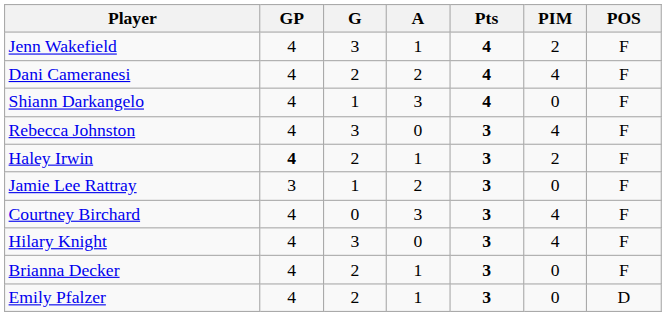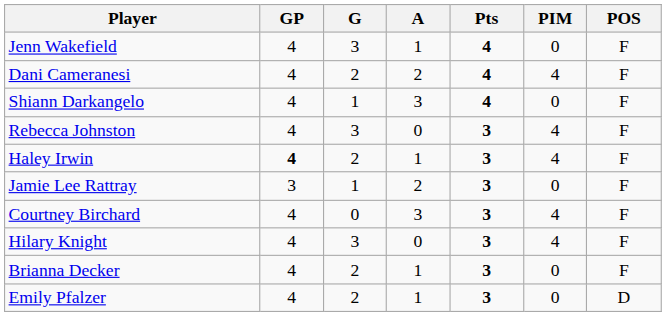 <table class="wikitable sortable" style="text-align:center;">
 <tr>
 <th style="width:225px;">Player</th>
 <th style="width:50px;">GP</th>
 <th style="width:50px;">G</th>
 <th style="width:50px;">A</th>
 <th style="width:60px;">Pts</th>
 <th style="width:50px;">PIM</th>
 <th style="width:60px;">POS</th>
 </tr>
 <tr>
 <td style="text-align:left;"> <a href='#'>Jenn Wakefield</a></td>
 <td>4</td>
 <td>3</td>
 <td>1</td>
 <td><strong>4</strong></td>
-<td>2</td>
+<td>0</td>
 <td>F</td>
 </tr>
 <tr>
 <td style="text-align:left;"> <a href='#'>Dani Cameranesi</a></td>
 <td>4</td>
 <td>2</td>
 <td>2</td>
 <td><strong>4</strong></td>
 <td>4</td>
 <td>F</td>
 </tr>
 <tr>
 <td style="text-align:left;"> <a href='#'>Shiann Darkangelo</a></td>
 <td>4</td>
 <td>1</td>
 <td>3</td>
 <td><strong>4</strong></td>
 <td>0</td>
 <td>F</td>
 </tr>
 <tr>
 <td style="text-align:left;"> <a href='#'>Rebecca Johnston</a></td>
 <td>4</td>
 <td>3</td>
 <td>0</td>
 <td><strong>3</strong></td>
 <td>4</td>
 <td>F</td>
 </tr>
 <tr>
 <td style="text-align:left;"> <a href='#'>Haley Irwin</a></td>
 <td><strong>4</strong></td>
 <td>2</td>
 <td>1</td>
 <td><strong>3</strong></td>
-<td>2</td>
+<td>4</td>
 <td>F</td>
 </tr>
 <tr>
 <td style="text-align:left;"> <a href='#'>Jamie Lee Rattray</a></td>
 <td>3</td>
 <td>1</td>
 <td>2</td>
 <td><strong>3</strong></td>
 <td>0</td>
 <td>F</td>
 </tr>
 <tr>
 <td style="text-align:left;"> <a href='#'>Courtney Birchard</a></td>
 <td>4</td>
 <td>0</td>
 <td>3</td>
 <td><strong>3</strong></td>
 <td>4</td>
 <td>F</td>
 </tr>
 <tr>
 <td style="text-align:left;"> <a href='#'>Hilary Knight</a></td>
 <td>4</td>
 <td>3</td>
 <td>0</td>
 <td><strong>3</strong></td>
 <td>4</td>
 <td>F</td>
 </tr>
 <tr>
 <td style="text-align:left;"> <a href='#'>Brianna Decker</a></td>
 <td>4</td>
 <td>2</td>
 <td>1</td>
 <td><strong>3</strong></td>
 <td>0</td>
 <td>F</td>
 </tr>
 <tr>
 <td style="text-align:left;"> <a href='#'>Emily Pfalzer</a></td>
 <td>4</td>
 <td>2</td>
 <td>1</td>
 <td><strong>3</strong></td>
 <td>0</td>
 <td>D</td>
 </tr>
 </table>
